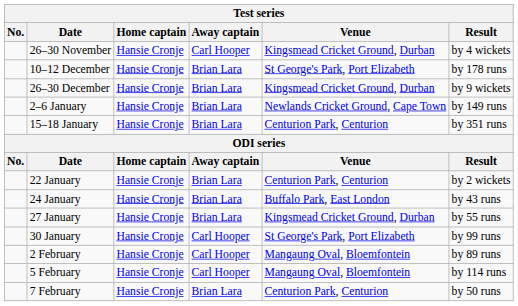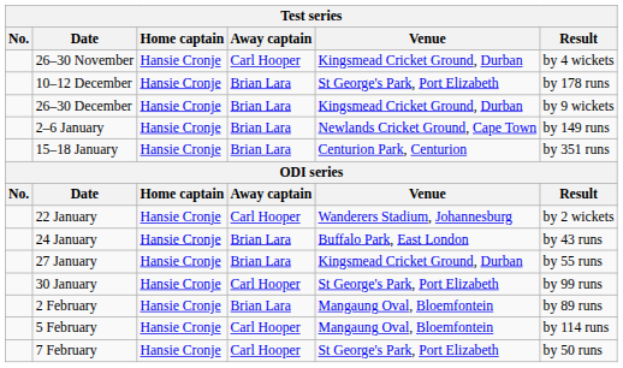 <table class="wikitable">
 <tr>
 <th colspan="9">Test series</th>
 </tr>
 <tr>
 <th>No.</th>
 <th>Date</th>
 <th>Home captain</th>
 <th>Away captain</th>
 <th>Venue</th>
 <th>Result</th>
 </tr>
 <tr>
 <td></td>
 <td>26–30 November</td>
 <td><a href='#'>Hansie Cronje</a></td>
 <td><a href='#'>Carl Hooper</a></td>
 <td><a href='#'>Kingsmead Cricket Ground</a>, <a href='#'>Durban</a></td>
 <td> by 4 wickets</td>
 </tr>
 <tr>
 <td></td>
 <td>10–12 December</td>
 <td><a href='#'>Hansie Cronje</a></td>
 <td><a href='#'>Brian Lara</a></td>
 <td><a href='#'>St George's Park</a>, <a href='#'>Port Elizabeth</a></td>
 <td> by 178 runs</td>
 </tr>
 <tr>
 <td></td>
 <td>26–30 December</td>
 <td><a href='#'>Hansie Cronje</a></td>
 <td><a href='#'>Brian Lara</a></td>
 <td><a href='#'>Kingsmead Cricket Ground</a>, <a href='#'>Durban</a></td>
 <td> by 9 wickets</td>
 </tr>
 <tr>
 <td></td>
 <td>2–6 January</td>
 <td><a href='#'>Hansie Cronje</a></td>
 <td><a href='#'>Brian Lara</a></td>
 <td><a href='#'>Newlands Cricket Ground</a>, <a href='#'>Cape Town</a></td>
 <td> by 149 runs</td>
 </tr>
 <tr>
 <td></td>
 <td>15–18 January</td>
 <td><a href='#'>Hansie Cronje</a></td>
 <td><a href='#'>Brian Lara</a></td>
 <td><a href='#'>Centurion Park</a>, <a href='#'>Centurion</a></td>
 <td> by 351 runs</td>
 </tr>
 <tr>
 <th colspan="9">ODI series</th>
 </tr>
 <tr>
 <th>No.</th>
 <th>Date</th>
 <th>Home captain</th>
 <th>Away captain</th>
 <th>Venue</th>
 <th>Result</th>
 </tr>
 <tr>
 <td></td>
 <td>22 January</td>
 <td><a href='#'>Hansie Cronje</a></td>
-<td><a href='#'>Brian Lara</a></td>
-<td><a href='#'>Centurion Park</a>, <a href='#'>Centurion</a></td>
+<td><a href='#'>Carl Hooper</a></td>
+<td><a href='#'>Wanderers Stadium</a>, <a href='#'>Johannesburg</a></td>
 <td> by 2 wickets</td>
 </tr>
 <tr>
 <td></td>
 <td>24 January</td>
 <td><a href='#'>Hansie Cronje</a></td>
 <td><a href='#'>Brian Lara</a></td>
 <td><a href='#'>Buffalo Park</a>, <a href='#'>East London</a></td>
 <td> by 43 runs</td>
 </tr>
 <tr>
 <td></td>
 <td>27 January</td>
 <td><a href='#'>Hansie Cronje</a></td>
 <td><a href='#'>Brian Lara</a></td>
 <td><a href='#'>Kingsmead Cricket Ground</a>, <a href='#'>Durban</a></td>
 <td> by 55 runs</td>
 </tr>
 <tr>
 <td></td>
 <td>30 January</td>
 <td><a href='#'>Hansie Cronje</a></td>
 <td><a href='#'>Carl Hooper</a></td>
 <td><a href='#'>St George's Park</a>, <a href='#'>Port Elizabeth</a></td>
 <td> by 99 runs</td>
 </tr>
 <tr>
 <td></td>
 <td>2 February</td>
 <td><a href='#'>Hansie Cronje</a></td>
-<td><a href='#'>Carl Hooper</a></td>
+<td><a href='#'>Brian Lara</a></td>
 <td><a href='#'>Mangaung Oval</a>, <a href='#'>Bloemfontein</a></td>
 <td> by 89 runs</td>
 </tr>
 <tr>
 <td></td>
 <td>5 February</td>
 <td><a href='#'>Hansie Cronje</a></td>
 <td><a href='#'>Carl Hooper</a></td>
 <td><a href='#'>Mangaung Oval</a>, <a href='#'>Bloemfontein</a></td>
 <td> by 114 runs</td>
 </tr>
 <tr>
 <td></td>
 <td>7 February</td>
 <td><a href='#'>Hansie Cronje</a></td>
-<td><a href='#'>Brian Lara</a></td>
-<td><a href='#'>Centurion Park</a>, <a href='#'>Centurion</a></td>
+<td><a href='#'>Carl Hooper</a></td>
+<td><a href='#'>St George's Park</a>, <a href='#'>Port Elizabeth</a></td>
 <td> by 50 runs</td>
 </tr>
 </table>
